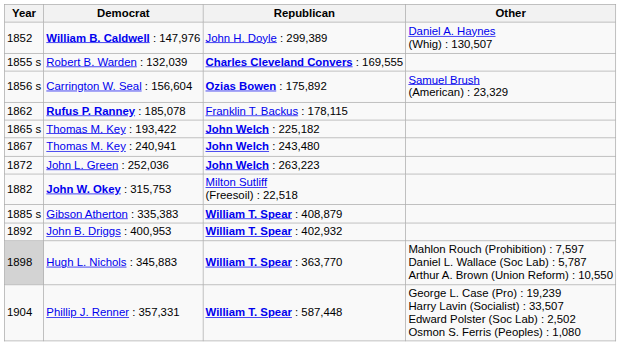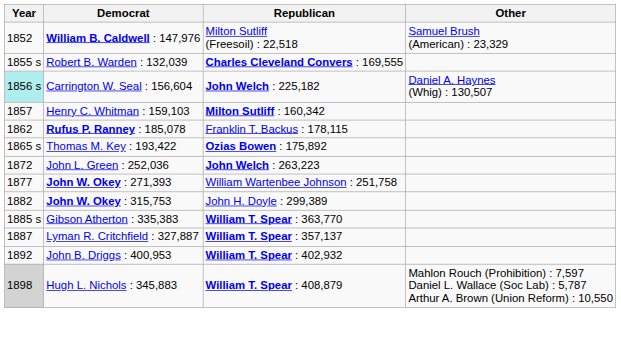 <table class="wikitable">
 <tr>
 <th>Year</th>
 <th>Democrat</th>
 <th>Republican</th>
 <th>Other</th>
 </tr>
 <tr>
 <td>1852</td>
 <td><strong><a href='#'>William B. Caldwell</a></strong> : 147,976</td>
-<td><a href='#'>John H. Doyle</a> : 299,389</td>
-<td><a href='#'>Daniel A. Haynes</a><br>(Whig) : 130,507</td>
+<td><a href='#'>Milton Sutliff</a><br> (Freesoil) : 22,518</td>
+<td><a href='#'>Samuel Brush</a><br>(American) : 23,329</td>
 </tr>
 <tr>
 <td>1855 s</td>
 <td><a href='#'>Robert B. Warden</a> : 132,039</td>
 <td><strong><a href='#'>Charles Cleveland Convers</a></strong> : 169,555</td>
 <td> </td>
 </tr>
 <tr>
-<td>1856 s</td>
+<td style="background: paleturquoise;">1856 s</td>
 <td><a href='#'>Carrington W. Seal</a> : 156,604</td>
-<td><strong><a href='#'>Ozias Bowen</a></strong> : 175,892</td>
-<td><a href='#'>Samuel Brush</a><br>(American) : 23,329</td>
+<td><strong><a href='#'>John Welch</a></strong> : 225,182</td>
+<td><a href='#'>Daniel A. Haynes</a><br>(Whig) : 130,507</td>
+</tr>
+<tr>
+<td>1857</td>
+<td><a href='#'>Henry C. Whitman</a> : 159,103</td>
+<td><strong><a href='#'>Milton Sutliff</a></strong> : 160,342</td>
+<td> </td>
 </tr>
 <tr>
 <td>1862</td>
 <td><strong><a href='#'>Rufus P. Ranney</a></strong> : 185,078</td>
 <td><a href='#'>Franklin T. Backus</a> : 178,115</td>
 <td> </td>
 </tr>
 <tr>
 <td>1865 s</td>
 <td><a href='#'>Thomas M. Key</a> : 193,422</td>
-<td><strong><a href='#'>John Welch</a></strong> : 225,182</td>
-<td> </td>
-</tr>
-<tr>
-<td>1867</td>
-<td><a href='#'>Thomas M. Key</a> : 240,941</td>
-<td><strong><a href='#'>John Welch</a></strong> : 243,480</td>
+<td><strong><a href='#'>Ozias Bowen</a></strong> : 175,892</td>
 <td> </td>
 </tr>
 <tr>
 <td>1872</td>
 <td><a href='#'>John L. Green</a> : 252,036</td>
 <td><strong><a href='#'>John Welch</a></strong> : 263,223</td>
 <td> </td>
 </tr>
 <tr>
+<td>1877</td>
+<td><strong><a href='#'>John W. Okey</a></strong> : 271,393</td>
+<td><a href='#'>William Wartenbee Johnson</a> : 251,758</td>
+<td> </td>
+</tr>
+<tr>
 <td>1882</td>
 <td><strong><a href='#'>John W. Okey</a></strong> : 315,753</td>
-<td><a href='#'>Milton Sutliff</a><br> (Freesoil) : 22,518</td>
+<td><a href='#'>John H. Doyle</a> : 299,389</td>
 <td> </td>
 </tr>
 <tr>
 <td>1885 s</td>
 <td><a href='#'>Gibson Atherton</a> : 335,383</td>
-<td><strong><a href='#'>William T. Spear</a></strong> : 408,879</td>
+<td><strong><a href='#'>William T. Spear</a></strong> : 363,770</td>
+<td> </td>
+</tr>
+<tr>
+<td>1887</td>
+<td><a href='#'>Lyman R. Critchfield</a> : 327,887</td>
+<td><strong><a href='#'>William T. Spear</a></strong> : 357,137</td>
 <td> </td>
 </tr>
 <tr>
 <td>1892</td>
 <td><a href='#'>John B. Driggs</a> : 400,953</td>
 <td><strong><a href='#'>William T. Spear</a></strong> : 402,932</td>
 <td> </td>
 </tr>
 <tr>
 <td style="background: lightgrey;">1898</td>
 <td><a href='#'>Hugh L. Nichols</a> : 345,883</td>
-<td><strong><a href='#'>William T. Spear</a></strong> : 363,770</td>
+<td><strong><a href='#'>William T. Spear</a></strong> : 408,879</td>
 <td>Mahlon Rouch (Prohibition) : 7,597<br>Daniel L. Wallace (Soc Lab) : 5,787<br>Arthur A. Brown (Union Reform) : 10,550</td>
 </tr>
-<tr>
-<td>1904</td>
-<td><a href='#'>Phillip J. Renner</a> : 357,331</td>
-<td><strong><a href='#'>William T. Spear</a></strong> : 587,448</td>
-<td>George L. Case (Pro) : 19,239<br>Harry Lavin (Socialist) : 33,507<br>Edward Polster (Soc Lab) : 2,502<br>Osmon S. Ferris (Peoples) : 1,080</td>
-</tr>
 </table>
